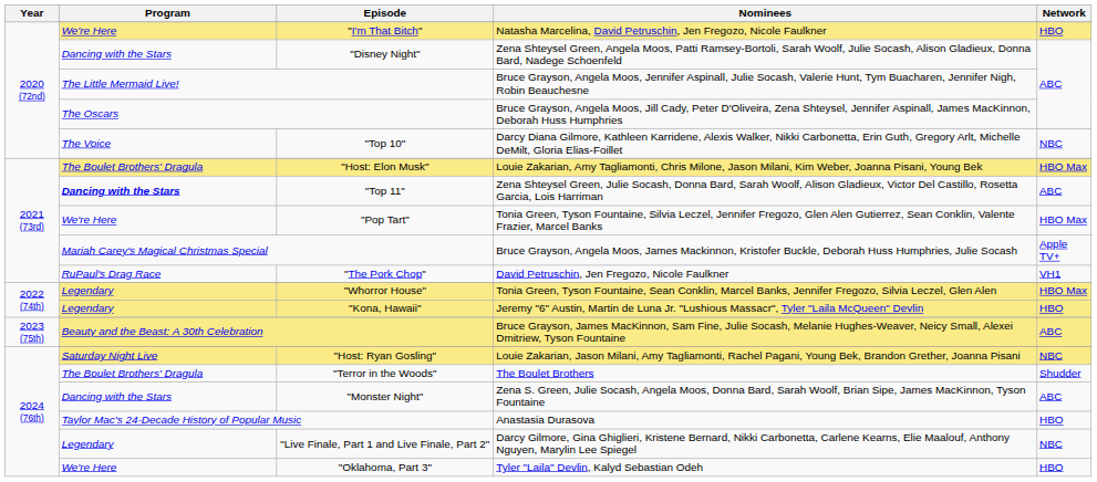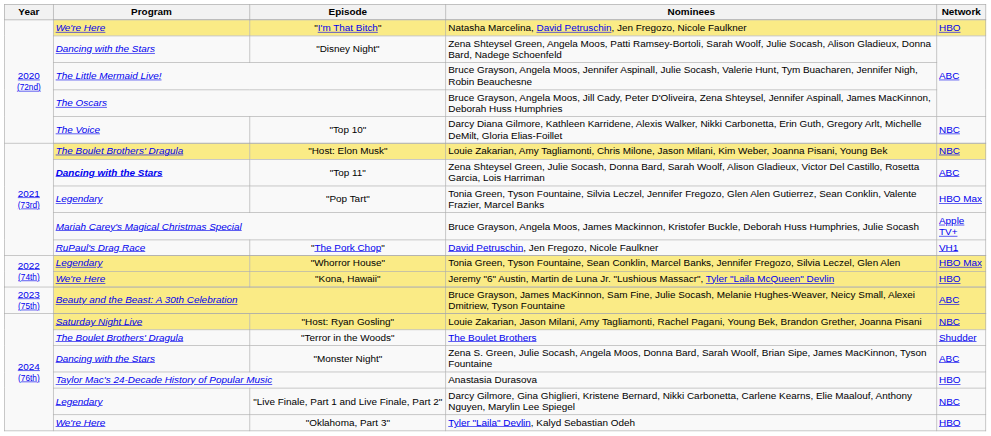 <table class="wikitable" style="width:100%">
 <tr bgcolor="#bebebe">
 <th width="5%">Year</th>
 <th width="20%">Program</th>
 <th width="20%">Episode</th>
 <th width="50%">Nominees</th>
 <th width="5%">Network</th>
 </tr>
 <tr>
 <td rowspan=6 style="text-align:center"><a href='#'>2020</a><br><small><a href='#'>(72nd)</a></small><br></td>
 </tr>
 <tr style="background:#FAEB86">
 <td><em><a href='#'>We're Here</a></em></td>
 <td align=center>"<a href='#'>I'm That Bitch</a>"</td>
 <td>Natasha Marcelina, <a href='#'>David Petruschin</a>, Jen Fregozo, Nicole Faulkner</td>
 <td><a href='#'>HBO</a></td>
 </tr>
 <tr>
 <td><em><a href='#'>Dancing with the Stars</a></em></td>
 <td align=center>"Disney Night"</td>
 <td>Zena Shteysel Green, Angela Moos, Patti Ramsey-Bortoli, Sarah Woolf, Julie Socash, Alison Gladieux, Donna Bard, Nadege Schoenfeld</td>
 <td rowspan=3><a href='#'>ABC</a></td>
 </tr>
 <tr>
 <td colspan=2><em><a href='#'>The Little Mermaid Live!</a></em></td>
 <td>Bruce Grayson, Angela Moos, Jennifer Aspinall, Julie Socash, Valerie Hunt, Tym Buacharen, Jennifer Nigh, Robin Beauchesne</td>
 </tr>
 <tr>
 <td colspan=2><em><a href='#'>The Oscars</a></em></td>
 <td>Bruce Grayson, Angela Moos, Jill Cady, Peter D'Oliveira, Zena Shteysel, Jennifer Aspinall, James MacKinnon, Deborah Huss Humphries</td>
 </tr>
 <tr>
 <td><em><a href='#'>The Voice</a></em></td>
 <td align=center>"Top 10"</td>
 <td>Darcy Diana Gilmore, Kathleen Karridene, Alexis Walker, Nikki Carbonetta, Erin Guth, Gregory Arlt, Michelle DeMilt, Gloria Elias-Foillet</td>
 <td><a href='#'>NBC</a></td>
 </tr>
 <tr>
 <td rowspan=6 style="text-align:center"><a href='#'>2021</a><br><small><a href='#'>(73rd)</a></small><br></td>
 </tr>
 <tr style="background:#FAEB86">
 <td><em><a href='#'>The Boulet Brothers' Dragula</a></em></td>
 <td align=center>"Host: Elon Musk"</td>
 <td>Louie Zakarian, Amy Tagliamonti, Chris Milone, Jason Milani, Kim Weber, Joanna Pisani, Young Bek</td>
-<td><a href='#'>HBO Max</a></td>
+<td><a href='#'>NBC</a></td>
 </tr>
 <tr>
 <td><strong><em><a href='#'>Dancing with the Stars</a></em></strong></td>
 <td align=center>"Top 11"</td>
 <td>Zena Shteysel Green, Julie Socash, Donna Bard, Sarah Woolf, Alison Gladieux, Victor Del Castillo, Rosetta Garcia, Lois Harriman</td>
 <td><a href='#'>ABC</a></td>
 </tr>
 <tr>
-<td><em><a href='#'>We're Here</a></em></td>
+<td><em><a href='#'>Legendary</a></em></td>
 <td align=center>"Pop Tart"</td>
 <td>Tonia Green, Tyson Fountaine, Silvia Leczel, Jennifer Fregozo, Glen Alen Gutierrez, Sean Conklin, Valente Frazier, Marcel Banks</td>
 <td><a href='#'>HBO Max</a></td>
 </tr>
 <tr>
 <td colspan=2><em><a href='#'>Mariah Carey's Magical Christmas Special</a></em></td>
 <td>Bruce Grayson, Angela Moos, James Mackinnon, Kristofer Buckle, Deborah Huss Humphries, Julie Socash</td>
 <td><a href='#'>Apple TV+</a></td>
 </tr>
 <tr>
 <td><em><a href='#'>RuPaul's Drag Race</a></em></td>
 <td align=center>"<a href='#'>The Pork Chop</a>"</td>
 <td><a href='#'>David Petruschin</a>, Jen Fregozo, Nicole Faulkner</td>
 <td><a href='#'>VH1</a></td>
 </tr>
 <tr>
 <td rowspan=3 style="text-align:center"><a href='#'>2022</a><br><small><a href='#'>(74th)</a></small><br></td>
 </tr>
 <tr style="background:#FAEB86">
 <td><em><a href='#'>Legendary</a></em></td>
 <td align=center>"Whorror House"</td>
 <td>Tonia Green, Tyson Fountaine, Sean Conklin, Marcel Banks, Jennifer Fregozo, Silvia Leczel, Glen Alen</td>
 <td><a href='#'>HBO Max</a></td>
 </tr>
 <tr style="background:#FAEB86">
-<td><em><a href='#'>Legendary</a></em></td>
+<td><em><a href='#'>We're Here</a></em></td>
 <td align=center>"Kona, Hawaii"</td>
 <td>Jeremy "6" Austin, Martin de Luna Jr. "Lushious Massacr", <a href='#'>Tyler "Laila McQueen" Devlin</a></td>
 <td><a href='#'>HBO</a></td>
 </tr>
 <tr>
 <td rowspan=2 style="text-align:center"><a href='#'>2023</a><br><small><a href='#'>(75th)</a></small><br></td>
 </tr>
 <tr style="background:#FAEB86">
 <td colspan=2><em><a href='#'>Beauty and the Beast: A 30th Celebration</a></em></td>
 <td>Bruce Grayson, James MacKinnon, Sam Fine, Julie Socash, Melanie Hughes-Weaver, Neicy Small, Alexei Dmitriew, Tyson Fountaine</td>
 <td><a href='#'>ABC</a></td>
 </tr>
 <tr>
 <td rowspan=7 style="text-align:center"><a href='#'>2024</a><br><small><a href='#'>(76th)</a></small><br></td>
 </tr>
 <tr style="background:#FAEB86">
 <td><em><a href='#'>Saturday Night Live</a></em></td>
 <td align=center>"Host: Ryan Gosling"</td>
 <td>Louie Zakarian, Jason Milani, Amy Tagliamonti, Rachel Pagani, Young Bek, Brandon Grether, Joanna Pisani</td>
 <td><a href='#'>NBC</a></td>
 </tr>
 <tr>
 <td><em><a href='#'>The Boulet Brothers' Dragula</a></em></td>
 <td align=center>"Terror in the Woods"</td>
 <td><a href='#'>The Boulet Brothers</a></td>
 <td><a href='#'>Shudder</a></td>
 </tr>
 <tr>
 <td><em><a href='#'>Dancing with the Stars</a></em></td>
 <td align=center>"Monster Night"</td>
 <td>Zena S. Green, Julie Socash, Angela Moos, Donna Bard, Sarah Woolf, Brian Sipe, James MacKinnon, Tyson Fountaine</td>
 <td><a href='#'>ABC</a></td>
 </tr>
 <tr>
 <td colspan="2"><em><a href='#'>Taylor Mac's 24-Decade History of Popular Music</a></em></td>
 <td>Anastasia Durasova</td>
 <td><a href='#'>HBO</a></td>
 </tr>
 <tr>
 <td><em><a href='#'>Legendary</a></em></td>
 <td align=center>"Live Finale, Part 1 and Live Finale, Part 2"</td>
 <td>Darcy Gilmore, Gina Ghiglieri, Kristene Bernard, Nikki Carbonetta, Carlene Kearns, Elie Maalouf, Anthony Nguyen, Marylin Lee Spiegel</td>
 <td><a href='#'>NBC</a></td>
 </tr>
 <tr>
 <td><em><a href='#'>We're Here</a></em></td>
 <td align=center>"Oklahoma, Part 3"</td>
 <td><a href='#'>Tyler "Laila" Devlin</a>, Kalyd Sebastian Odeh</td>
 <td><a href='#'>HBO</a></td>
 </tr>
 </table>
